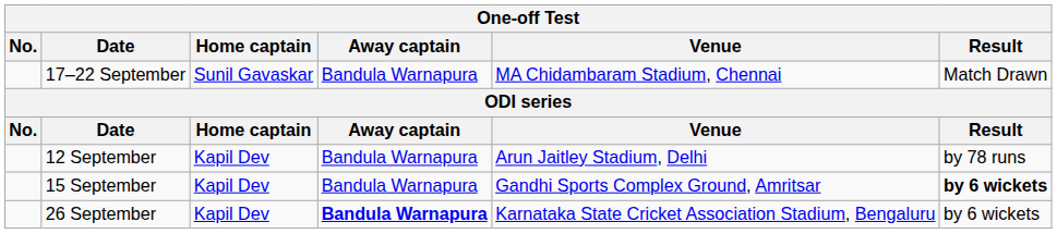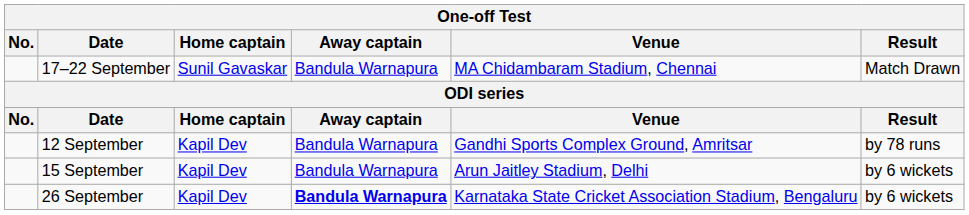 <table class="wikitable">
 <tr>
 <th colspan="9">One-off Test</th>
 </tr>
 <tr>
 <th>No.</th>
 <th>Date</th>
 <th>Home captain</th>
 <th>Away captain</th>
 <th>Venue</th>
 <th>Result</th>
 </tr>
 <tr>
 <td></td>
 <td>17–22 September</td>
 <td><a href='#'>Sunil Gavaskar</a></td>
 <td><a href='#'>Bandula Warnapura</a></td>
 <td><a href='#'>MA Chidambaram Stadium</a>, <a href='#'>Chennai</a></td>
 <td>Match Drawn</td>
 </tr>
 <tr>
 <th colspan="9">ODI series</th>
 </tr>
 <tr>
 <th>No.</th>
 <th>Date</th>
 <th>Home captain</th>
 <th>Away captain</th>
 <th>Venue</th>
 <th>Result</th>
 </tr>
 <tr>
 <td></td>
 <td>12 September</td>
 <td><a href='#'>Kapil Dev</a></td>
 <td><a href='#'>Bandula Warnapura</a></td>
-<td><a href='#'>Arun Jaitley Stadium</a>, <a href='#'>Delhi</a></td>
+<td><a href='#'>Gandhi Sports Complex Ground</a>, <a href='#'>Amritsar</a></td>
 <td> by 78 runs</td>
 </tr>
 <tr>
 <td></td>
 <td>15 September</td>
 <td><a href='#'>Kapil Dev</a></td>
 <td><a href='#'>Bandula Warnapura</a></td>
-<td><a href='#'>Gandhi Sports Complex Ground</a>, <a href='#'>Amritsar</a></td>
-<td><strong> by 6 wickets</strong></td>
+<td><a href='#'>Arun Jaitley Stadium</a>, <a href='#'>Delhi</a></td>
+<td> by 6 wickets</td>
 </tr>
 <tr>
 <td></td>
 <td>26 September</td>
 <td><a href='#'>Kapil Dev</a></td>
 <td><strong><a href='#'>Bandula Warnapura</a></strong></td>
 <td><a href='#'>Karnataka State Cricket Association Stadium</a>, <a href='#'>Bengaluru</a></td>
 <td> by 6 wickets</td>
 </tr>
 </table>
